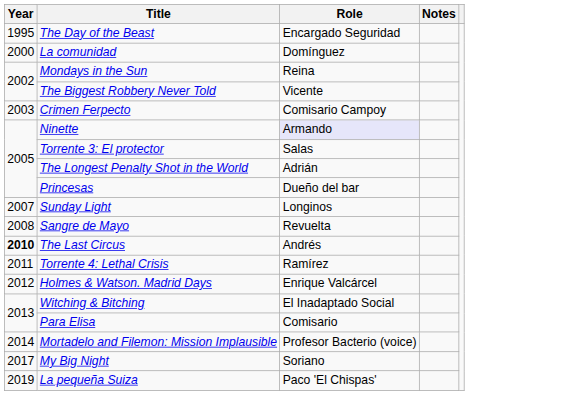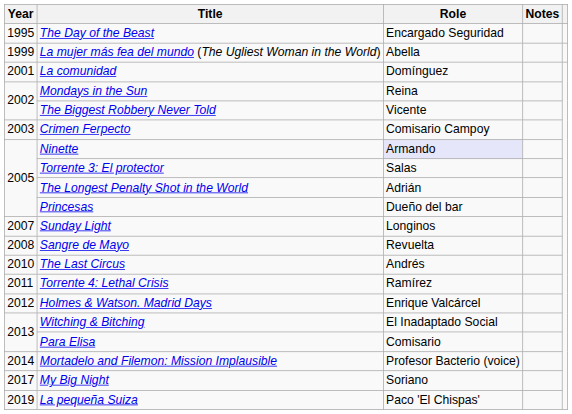 <table class="wikitable sortable">
 <tr>
 <th>Year</th>
 <th>Title</th>
 <th>Role</th>
 <th class="unsortable">Notes</th>
 <th class="unsortable"></th>
 </tr>
 <tr>
 <td>1995</td>
 <td><em><a href='#'>The Day of the Beast</a></em></td>
 <td>Encargado Seguridad</td>
 <td></td>
 </tr>
 <tr>
-<td>2000</td>
+<td>1999</td>
+<td><em><a href='#'>La mujer más fea del mundo</a></em> (<em>The Ugliest Woman in the World</em>)</td>
+<td>Abella</td>
+<td></td>
+<td align = "center"></td>
+</tr>
+<tr>
+<td>2001</td>
 <td><em><a href='#'>La comunidad</a></em></td>
 <td>Domínguez</td>
 <td></td>
 </tr>
 <tr>
 <td rowspan=2>2002</td>
 <td><em><a href='#'>Mondays in the Sun</a></em></td>
 <td>Reina</td>
 <td></td>
 </tr>
 <tr>
 <td><em><a href='#'>The Biggest Robbery Never Told</a></em></td>
 <td>Vicente</td>
 <td></td>
 </tr>
 <tr>
 <td>2003</td>
 <td><em><a href='#'>Crimen Ferpecto</a></em></td>
 <td>Comisario Campoy</td>
 <td></td>
 </tr>
 <tr>
 <td rowspan=4>2005</td>
 <td><em><a href='#'>Ninette</a></em></td>
 <td style="background: lavender;">Armando</td>
 <td></td>
 </tr>
 <tr>
 <td><em><a href='#'>Torrente 3: El protector</a></em></td>
 <td>Salas</td>
 <td></td>
 </tr>
 <tr>
 <td><em><a href='#'>The Longest Penalty Shot in the World</a></em></td>
 <td>Adrián</td>
 <td></td>
 </tr>
 <tr>
 <td><em><a href='#'>Princesas</a></em></td>
 <td>Dueño del bar</td>
 <td></td>
 </tr>
 <tr>
 <td>2007</td>
 <td><em><a href='#'>Sunday Light</a></em></td>
 <td>Longinos</td>
 <td></td>
 </tr>
 <tr>
 <td>2008</td>
 <td><em><a href='#'>Sangre de Mayo</a></em></td>
 <td>Revuelta</td>
 <td></td>
 </tr>
 <tr>
-<td><strong>2010</strong></td>
+<td>2010</td>
 <td><em><a href='#'>The Last Circus</a></em></td>
 <td>Andrés</td>
 <td></td>
 </tr>
 <tr>
 <td>2011</td>
 <td><em><a href='#'>Torrente 4: Lethal Crisis</a></em></td>
 <td>Ramírez</td>
 <td></td>
 </tr>
 <tr>
 <td>2012</td>
 <td><em><a href='#'>Holmes & Watson. Madrid Days</a></em></td>
 <td>Enrique Valcárcel</td>
 <td></td>
 </tr>
 <tr>
 <td rowspan=2>2013</td>
 <td><em><a href='#'>Witching & Bitching</a></em></td>
 <td>El Inadaptado Social</td>
 <td></td>
 </tr>
 <tr>
 <td><em><a href='#'>Para Elisa</a></em></td>
 <td>Comisario</td>
 <td></td>
 </tr>
 <tr>
 <td>2014</td>
 <td><em><a href='#'>Mortadelo and Filemon: Mission Implausible</a></em></td>
 <td>Profesor Bacterio (voice)</td>
 <td></td>
 </tr>
 <tr>
 <td>2017</td>
 <td><em><a href='#'>My Big Night</a></em></td>
 <td>Soriano</td>
 <td></td>
 </tr>
 <tr>
 <td>2019</td>
 <td><em><a href='#'>La pequeña Suiza</a></em></td>
 <td>Paco 'El Chispas'</td>
 <td></td>
 </tr>
 </table>
